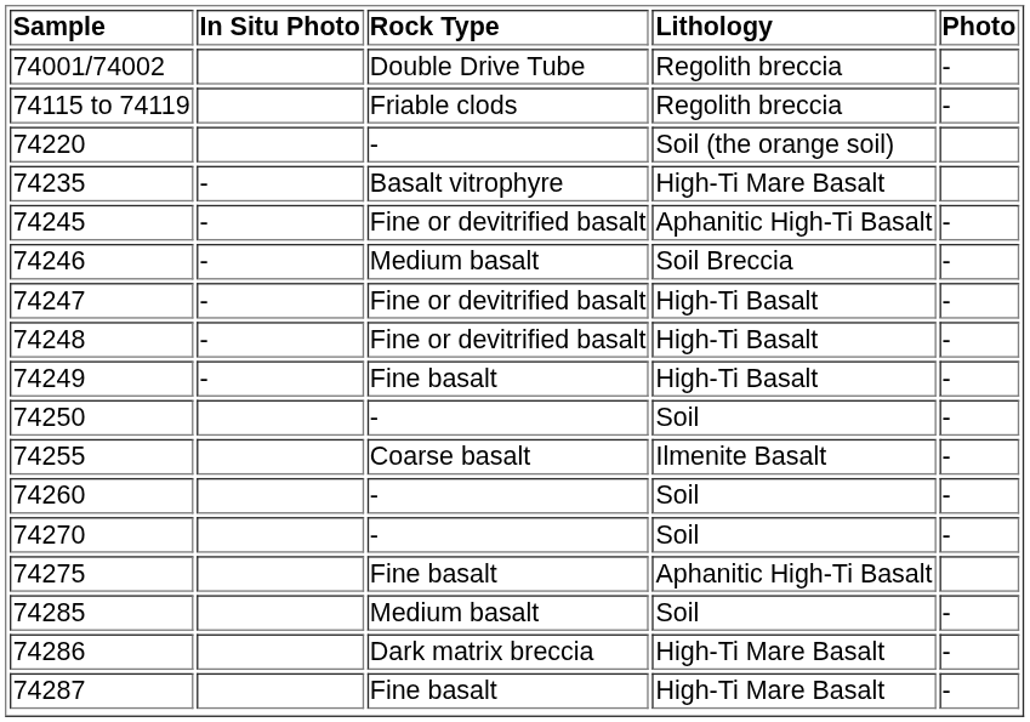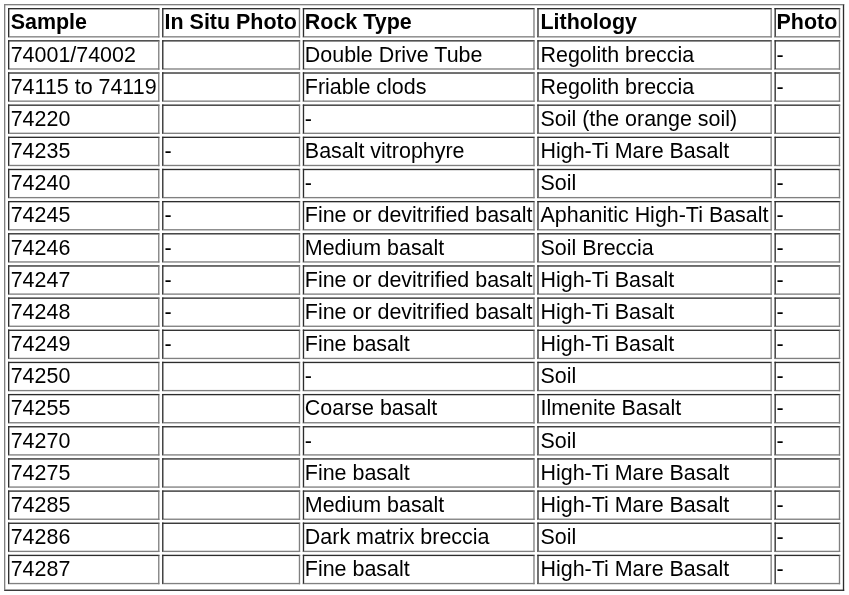 <table border="1">
 <tr>
 <td><strong>Sample</strong></td>
 <td><strong>In Situ Photo</strong></td>
 <td><strong>Rock Type</strong></td>
 <td><strong>Lithology</strong></td>
 <td><strong>Photo</strong></td>
 </tr>
 <tr>
 <td>74001/74002</td>
 <td></td>
 <td>Double Drive Tube</td>
 <td>Regolith breccia</td>
 <td>-</td>
 </tr>
 <tr>
 <td>74115 to 74119</td>
 <td></td>
 <td>Friable clods</td>
 <td>Regolith breccia</td>
 <td>-</td>
 </tr>
 <tr>
 <td>74220</td>
 <td></td>
 <td>-</td>
 <td>Soil (the orange soil)</td>
 <td></td>
 </tr>
 <tr>
 <td>74235</td>
 <td>-</td>
 <td>Basalt vitrophyre</td>
 <td>High-Ti Mare Basalt</td>
 <td></td>
+</tr>
+<tr>
+<td>74240</td>
+<td></td>
+<td>-</td>
+<td>Soil</td>
+<td>-</td>
 </tr>
 <tr>
 <td>74245</td>
 <td>-</td>
 <td>Fine or devitrified basalt</td>
 <td>Aphanitic High-Ti Basalt</td>
 <td>-</td>
 </tr>
 <tr>
 <td>74246</td>
 <td>-</td>
 <td>Medium basalt</td>
 <td>Soil Breccia</td>
 <td>-</td>
 </tr>
 <tr>
 <td>74247</td>
 <td>-</td>
 <td>Fine or devitrified basalt</td>
 <td>High-Ti Basalt</td>
 <td>-</td>
 </tr>
 <tr>
 <td>74248</td>
 <td>-</td>
 <td>Fine or devitrified basalt</td>
 <td>High-Ti Basalt</td>
 <td>-</td>
 </tr>
 <tr>
 <td>74249</td>
 <td>-</td>
 <td>Fine basalt</td>
 <td>High-Ti Basalt</td>
 <td>-</td>
 </tr>
 <tr>
 <td>74250</td>
 <td></td>
 <td>-</td>
 <td>Soil</td>
 <td>-</td>
 </tr>
 <tr>
 <td>74255</td>
 <td></td>
 <td>Coarse basalt</td>
 <td>Ilmenite Basalt</td>
 <td>-</td>
 </tr>
 <tr>
-<td>74260</td>
-<td></td>
-<td>-</td>
-<td>Soil</td>
-<td>-</td>
-</tr>
-<tr>
 <td>74270</td>
 <td></td>
 <td>-</td>
 <td>Soil</td>
 <td>-</td>
 </tr>
 <tr>
 <td>74275</td>
 <td></td>
 <td>Fine basalt</td>
-<td>Aphanitic High-Ti Basalt</td>
+<td>High-Ti Mare Basalt</td>
 <td></td>
 </tr>
 <tr>
 <td>74285</td>
 <td></td>
 <td>Medium basalt</td>
-<td>Soil</td>
+<td>High-Ti Mare Basalt</td>
 <td>-</td>
 </tr>
 <tr>
 <td>74286</td>
 <td></td>
 <td>Dark matrix breccia</td>
-<td>High-Ti Mare Basalt</td>
+<td>Soil</td>
 <td>-</td>
 </tr>
 <tr>
 <td>74287</td>
 <td></td>
 <td>Fine basalt</td>
 <td>High-Ti Mare Basalt</td>
 <td>-</td>
 </tr>
 <tr>
 </tr>
 </table>
